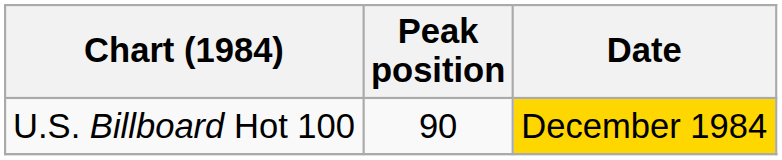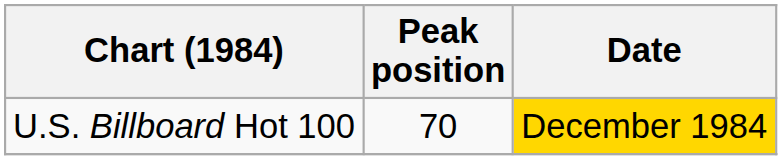 <table class="wikitable">
 <tr>
 <th>Chart (1984)</th>
 <th>Peak<br>position</th>
 <th>Date</th>
 </tr>
 <tr>
 <td>U.S. <em>Billboard</em> Hot 100</td>
-<td align="center">90</td>
+<td align="center">70</td>
 <td align="center" style="background: gold;">December 1984</td>
 </tr>
 <tr>
 </tr>
 </table>
